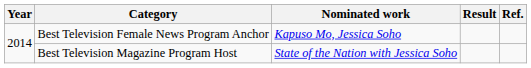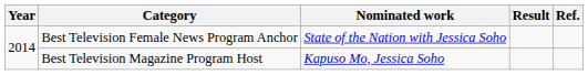 <table class="wikitable plainrowheaders sortable">
 <tr>
 <th>Year</th>
 <th>Category</th>
 <th>Nominated work</th>
 <th>Result</th>
 <th>Ref.</th>
 </tr>
 <tr>
 <td rowspan='2'>2014</td>
 <td>Best Television Female News Program Anchor</td>
-<td><em><a href='#'>Kapuso Mo, Jessica Soho</a></em></td>
+<td><em><a href='#'>State of the Nation with Jessica Soho</a></em></td>
 <td></td>
 <td></td>
 </tr>
 <tr>
 <td>Best Television Magazine Program Host</td>
-<td><em><a href='#'>State of the Nation with Jessica Soho</a></em></td>
+<td><em><a href='#'>Kapuso Mo, Jessica Soho</a></em></td>
 <td></td>
 <td></td>
 </tr>
 </table>
